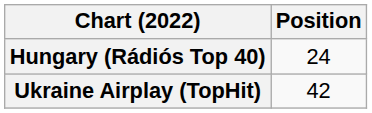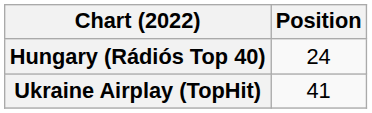 <table class="wikitable plainrowheaders" style="text-align:center;">
 <tr>
 <th scope="col">Chart (2022)</th>
 <th scope="col">Position</th>
 </tr>
 <tr>
 <th scope="row">Hungary (Rádiós Top 40)</th>
 <td>24</td>
 </tr>
 <tr>
 <th scope="row">Ukraine Airplay (TopHit)</th>
-<td>42</td>
+<td>41</td>
 </tr>
 </table>
